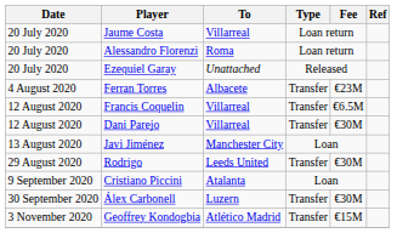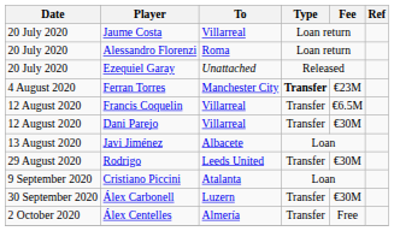 <table class="wikitable">
 <tr>
 <th>Date</th>
 <th>Player</th>
 <th>To</th>
 <th>Type</th>
 <th>Fee</th>
 <th>Ref</th>
 </tr>
 <tr>
 <td>20 July 2020</td>
 <td> <a href='#'>Jaume Costa</a></td>
 <td><a href='#'>Villarreal</a></td>
 <td align=center colspan=2>Loan return</td>
 <td align=center></td>
 </tr>
 <tr>
 <td>20 July 2020</td>
 <td> <a href='#'>Alessandro Florenzi</a></td>
 <td> <a href='#'>Roma</a></td>
 <td align=center colspan=2>Loan return</td>
 <td align=center></td>
 </tr>
 <tr>
 <td>20 July 2020</td>
 <td> <a href='#'>Ezequiel Garay</a></td>
 <td><em>Unattached</em></td>
 <td align=center colspan=2>Released</td>
 <td align=center></td>
 </tr>
 <tr>
 <td>4 August 2020</td>
 <td> <a href='#'>Ferran Torres</a></td>
-<td><a href='#'>Albacete</a></td>
-<td align=center>Transfer</td>
+<td> <a href='#'>Manchester City</a></td>
+<td align=center><strong>Transfer</strong></td>
 <td align=center>€23M</td>
 <td align=center></td>
 </tr>
 <tr>
 <td>12 August 2020</td>
 <td> <a href='#'>Francis Coquelin</a></td>
 <td><a href='#'>Villarreal</a></td>
 <td align=center>Transfer</td>
 <td align=center>€6.5M</td>
 <td align=center></td>
 </tr>
 <tr>
 <td>12 August 2020</td>
 <td> <a href='#'>Dani Parejo</a></td>
 <td><a href='#'>Villarreal</a></td>
 <td align=center>Transfer</td>
 <td align=center>€30M</td>
 <td align=center></td>
 </tr>
 <tr>
 <td>13 August 2020</td>
 <td> <a href='#'>Javi Jiménez</a></td>
-<td> <a href='#'>Manchester City</a></td>
+<td><a href='#'>Albacete</a></td>
 <td align=center colspan=2>Loan</td>
 <td align=center></td>
 </tr>
 <tr>
 <td>29 August 2020</td>
 <td> <a href='#'>Rodrigo</a></td>
 <td> <a href='#'>Leeds United</a></td>
 <td align=center>Transfer</td>
 <td align=center>€30M</td>
 <td align=center></td>
 </tr>
 <tr>
 <td>9 September 2020</td>
 <td> <a href='#'>Cristiano Piccini</a></td>
 <td> <a href='#'>Atalanta</a></td>
 <td align=center colspan=2>Loan</td>
 <td align=center></td>
 </tr>
 <tr>
 <td>30 September 2020</td>
 <td> <a href='#'>Álex Carbonell</a></td>
 <td> <a href='#'>Luzern</a></td>
 <td align=center>Transfer</td>
 <td align=center>€30M</td>
 <td align=center></td>
 </tr>
 <tr>
-<td>3 November 2020</td>
-<td> <a href='#'>Geoffrey Kondogbia</a></td>
-<td><a href='#'>Atlético Madrid</a></td>
+<td>2 October 2020</td>
+<td> <a href='#'>Álex Centelles</a></td>
+<td><a href='#'>Almería</a></td>
 <td align=center>Transfer</td>
-<td align=center>€15M</td>
+<td align=center>Free</td>
 <td align=center></td>
 </tr>
 <tr>
 </tr>
 </table>
